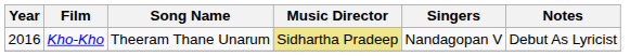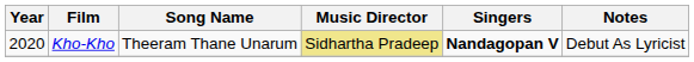 <table class="wikitable sortable">
 <tr>
 <th>Year</th>
 <th>Film</th>
 <th>Song Name</th>
 <th>Music Director</th>
 <th>Singers</th>
 <th>Notes</th>
 </tr>
 <tr>
-<td>2016</td>
+<td>2020</td>
 <td><em><a href='#'>Kho-Kho</a></em></td>
 <td>Theeram Thane Unarum</td>
 <td style="background: khaki;">Sidhartha Pradeep</td>
-<td>Nandagopan V</td>
+<td><strong>Nandagopan V</strong></td>
 <td>Debut As Lyricist</td>
 </tr>
 <tr>
 </tr>
 </table>
